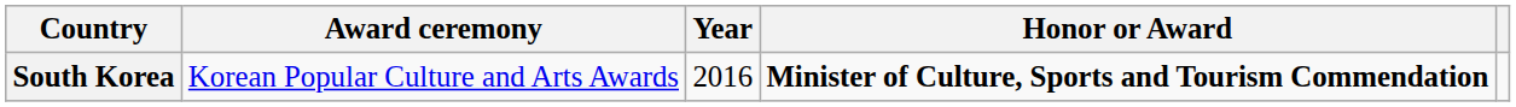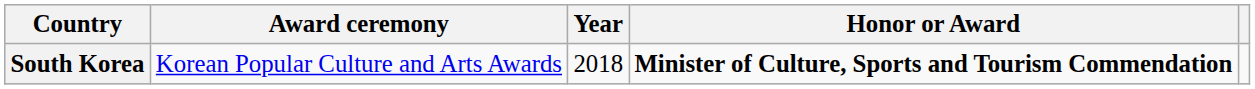 <table class="wikitable plainrowheaders" style="text-align:center">
 <tr>
 <th scope="col">Country</th>
 <th scope="col">Award ceremony</th>
 <th scope="col">Year</th>
 <th scope="col">Honor or Award</th>
 <th scope="col" class="unsortable"></th>
 </tr>
 <tr>
 <th scope="row">South Korea</th>
 <td style="text-align:left"><a href='#'>Korean Popular Culture and Arts Awards</a></td>
-<td>2016</td>
+<td>2018</td>
 <td style="text-align:left"><strong>Minister of Culture, Sports and Tourism Commendation</strong></td>
 <td></td>
 </tr>
 </table>
